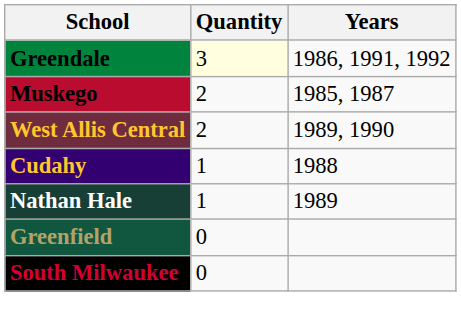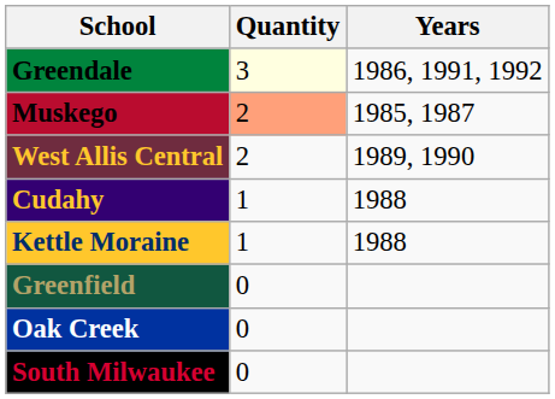 <table class="wikitable">
 <tr>
 <th>School</th>
 <th>Quantity</th>
 <th>Years</th>
 </tr>
 <tr>
 <td style="background: #00843d; color: black"><strong>Greendale</strong></td>
 <td style="background: lightyellow;">3</td>
 <td>1986, 1991, 1992</td>
 </tr>
 <tr>
 <td style="background: #ba0c2f; color: black"><strong>Muskego</strong></td>
-<td>2</td>
+<td style="background: lightsalmon;">2</td>
 <td>1985, 1987</td>
 </tr>
 <tr>
 <td style="background: #6f2c3f; color: #ffc72c"><strong>West Allis Central</strong></td>
 <td>2</td>
 <td>1989, 1990</td>
 </tr>
 <tr>
 <td style="background: #330072; color: #ffc72c"><strong>Cudahy</strong></td>
 <td>1</td>
 <td>1988</td>
 </tr>
 <tr>
-<td style="background: #173f35; color: white"><strong>Nathan Hale</strong></td>
+<td style="background: #ffc72c; color: #002d6c"><strong>Kettle Moraine</strong></td>
 <td>1</td>
-<td>1989</td>
+<td>1988</td>
 </tr>
 <tr>
 <td style="background: #115740; color: #b3a369"><strong>Greenfield</strong></td>
+<td>0</td>
+<td></td>
+</tr>
+<tr>
+<td style="background: #0032a0; color: white"><strong>Oak Creek</strong></td>
 <td>0</td>
 <td></td>
 </tr>
 <tr>
 <td style="background: black; color: #d50032"><strong>South Milwaukee</strong></td>
 <td>0</td>
 <td></td>
 </tr>
 </table>
